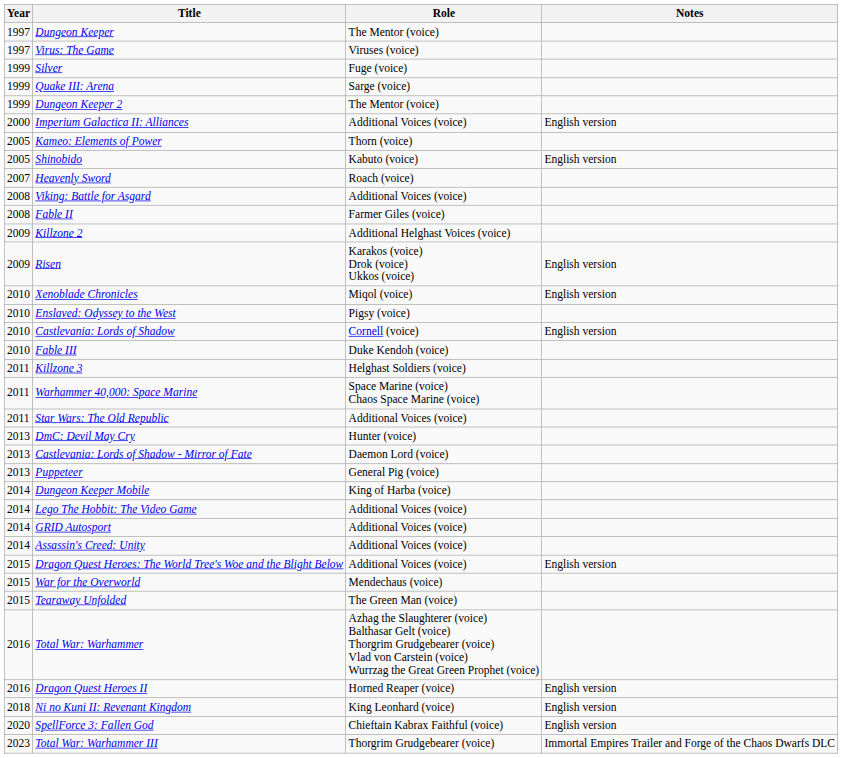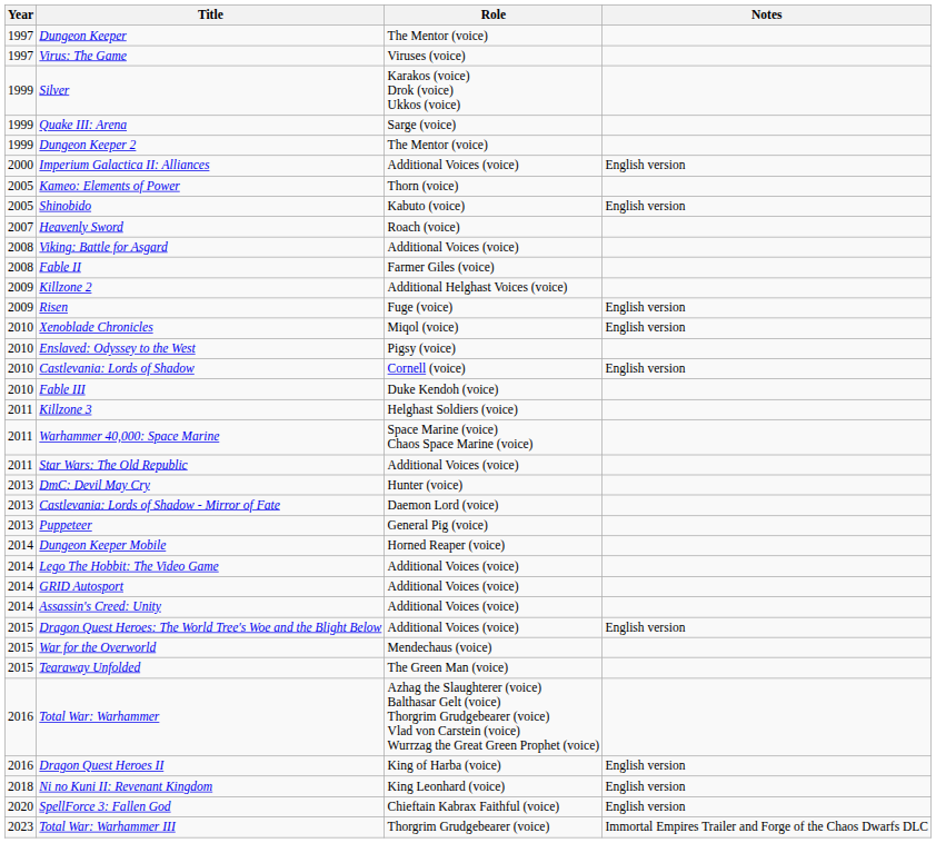 <table class = "wikitable">
 <tr>
 <th>Year</th>
 <th>Title</th>
 <th>Role</th>
 <th>Notes</th>
 </tr>
 <tr>
 <td>1997</td>
 <td><em><a href='#'>Dungeon Keeper</a></em></td>
 <td>The Mentor (voice)</td>
 <td></td>
 </tr>
 <tr>
 <td>1997</td>
 <td><em><a href='#'>Virus: The Game</a></em></td>
 <td>Viruses (voice)</td>
 </tr>
 <tr>
 <td>1999</td>
 <td><em><a href='#'>Silver</a></em></td>
-<td>Fuge (voice)</td>
+<td>Karakos (voice)<br>Drok (voice)<br>Ukkos (voice)</td>
 <td></td>
 </tr>
 <tr>
 <td>1999</td>
 <td><em><a href='#'>Quake III: Arena</a></em></td>
 <td>Sarge (voice)</td>
 <td></td>
 </tr>
 <tr>
 <td>1999</td>
 <td><em><a href='#'>Dungeon Keeper 2</a></em></td>
 <td>The Mentor (voice)</td>
 <td></td>
 </tr>
 <tr>
 <td>2000</td>
 <td><em><a href='#'>Imperium Galactica II: Alliances</a></em></td>
 <td>Additional Voices (voice)</td>
 <td>English version</td>
 </tr>
 <tr>
 <td>2005</td>
 <td><em><a href='#'>Kameo: Elements of Power</a></em></td>
 <td>Thorn (voice)</td>
 <td></td>
 </tr>
 <tr>
 <td>2005</td>
 <td><em><a href='#'>Shinobido</a></em></td>
 <td>Kabuto (voice)</td>
 <td>English version</td>
 </tr>
 <tr>
 <td>2007</td>
 <td><em><a href='#'>Heavenly Sword</a></em></td>
 <td>Roach (voice)</td>
 <td></td>
 </tr>
 <tr>
 <td>2008</td>
 <td><em><a href='#'>Viking: Battle for Asgard</a></em></td>
 <td>Additional Voices (voice)</td>
 <td></td>
 </tr>
 <tr>
 <td>2008</td>
 <td><em><a href='#'>Fable II</a></em></td>
 <td>Farmer Giles (voice)</td>
 <td></td>
 </tr>
 <tr>
 <td>2009</td>
 <td><em><a href='#'>Killzone 2</a></em></td>
 <td>Additional Helghast Voices (voice)</td>
 <td></td>
 </tr>
 <tr>
 <td>2009</td>
 <td><em><a href='#'>Risen</a></em></td>
-<td>Karakos (voice)<br>Drok (voice)<br>Ukkos (voice)</td>
+<td>Fuge (voice)</td>
 <td>English version</td>
 </tr>
 <tr>
 <td>2010</td>
 <td><em><a href='#'>Xenoblade Chronicles</a></em></td>
 <td>Miqol (voice)</td>
 <td>English version</td>
 </tr>
 <tr>
 <td>2010</td>
 <td><em><a href='#'>Enslaved: Odyssey to the West</a></em></td>
 <td>Pigsy (voice)</td>
 <td></td>
 </tr>
 <tr>
 <td>2010</td>
 <td><em><a href='#'>Castlevania: Lords of Shadow</a></em></td>
 <td><a href='#'>Cornell</a> (voice)</td>
 <td>English version</td>
 </tr>
 <tr>
 <td>2010</td>
 <td><em><a href='#'>Fable III</a></em></td>
 <td>Duke Kendoh (voice)</td>
 <td></td>
 </tr>
 <tr>
 <td>2011</td>
 <td><em><a href='#'>Killzone 3</a></em></td>
 <td>Helghast Soldiers (voice)</td>
 <td></td>
 </tr>
 <tr>
 <td>2011</td>
 <td><em><a href='#'>Warhammer 40,000: Space Marine</a></em></td>
 <td>Space Marine (voice)<br>Chaos Space Marine (voice)</td>
 <td></td>
 </tr>
 <tr>
 <td>2011</td>
 <td><em><a href='#'>Star Wars: The Old Republic</a></em></td>
 <td>Additional Voices (voice)</td>
 <td></td>
 </tr>
 <tr>
 <td>2013</td>
 <td><em><a href='#'>DmC: Devil May Cry</a></em></td>
 <td>Hunter (voice)</td>
 <td></td>
 </tr>
 <tr>
 <td>2013</td>
 <td><em><a href='#'>Castlevania: Lords of Shadow - Mirror of Fate</a></em></td>
 <td>Daemon Lord (voice)</td>
 <td></td>
 </tr>
 <tr>
 <td>2013</td>
 <td><em><a href='#'>Puppeteer</a></em></td>
 <td>General Pig (voice)</td>
 <td></td>
 </tr>
 <tr>
 <td>2014</td>
 <td><em><a href='#'>Dungeon Keeper Mobile</a></em></td>
-<td>King of Harba (voice)</td>
+<td>Horned Reaper (voice)</td>
 <td></td>
 </tr>
 <tr>
 <td>2014</td>
 <td><em><a href='#'>Lego The Hobbit: The Video Game</a></em></td>
 <td>Additional Voices (voice)</td>
 <td></td>
 </tr>
 <tr>
 <td>2014</td>
 <td><em><a href='#'>GRID Autosport</a></em></td>
 <td>Additional Voices (voice)</td>
 <td></td>
 </tr>
 <tr>
 <td>2014</td>
 <td><em><a href='#'>Assassin's Creed: Unity</a></em></td>
 <td>Additional Voices (voice)</td>
 <td></td>
 </tr>
 <tr>
 <td>2015</td>
 <td><em><a href='#'>Dragon Quest Heroes: The World Tree's Woe and the Blight Below</a></em></td>
 <td>Additional Voices (voice)</td>
 <td>English version</td>
 </tr>
 <tr>
 <td>2015</td>
 <td><em><a href='#'>War for the Overworld</a></em></td>
 <td>Mendechaus (voice)</td>
 <td></td>
 </tr>
 <tr>
 <td>2015</td>
 <td><em><a href='#'>Tearaway Unfolded</a></em></td>
 <td>The Green Man (voice)</td>
 <td></td>
 </tr>
 <tr>
 <td>2016</td>
 <td><em><a href='#'>Total War: Warhammer</a></em></td>
 <td>Azhag the Slaughterer (voice)<br>Balthasar Gelt (voice)<br>Thorgrim Grudgebearer (voice)<br>Vlad von Carstein (voice)<br>Wurrzag the Great Green Prophet (voice)</td>
 <td></td>
 </tr>
 <tr>
 <td>2016</td>
 <td><em><a href='#'>Dragon Quest Heroes II</a></em></td>
-<td>Horned Reaper (voice)</td>
+<td>King of Harba (voice)</td>
 <td>English version</td>
 </tr>
 <tr>
 <td>2018</td>
 <td><em><a href='#'>Ni no Kuni II: Revenant Kingdom</a></em></td>
 <td>King Leonhard (voice)</td>
 <td>English version</td>
 </tr>
 <tr>
 <td>2020</td>
 <td><em><a href='#'>SpellForce 3: Fallen God</a></em></td>
 <td>Chieftain Kabrax Faithful (voice)</td>
 <td>English version</td>
 </tr>
 <tr>
 <td>2023</td>
 <td><em><a href='#'>Total War: Warhammer III</a></em></td>
 <td>Thorgrim Grudgebearer (voice)</td>
 <td>Immortal Empires Trailer and Forge of the Chaos Dwarfs DLC</td>
 </tr>
 </table>
